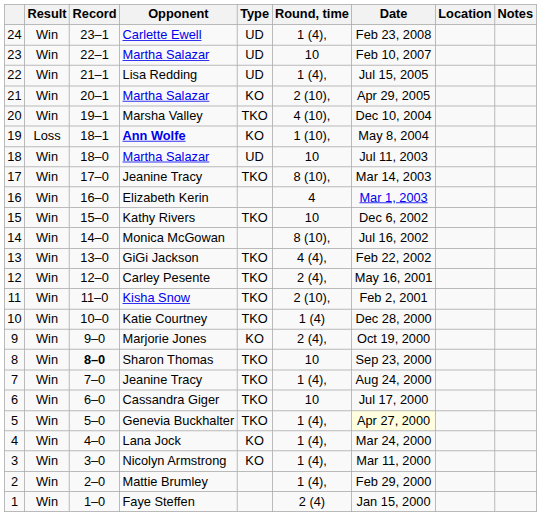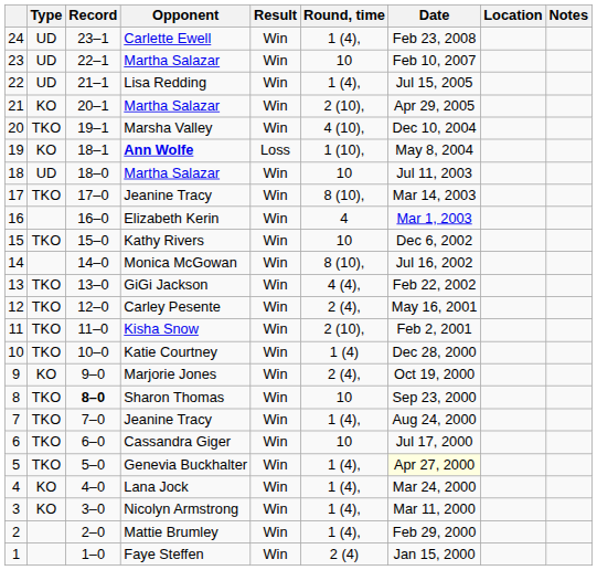 <table class="wikitable" style="text-align:center">
 <tr>
 <th></th>
-<th>Result</th>
+<th>Type</th>
 <th>Record</th>
 <th>Opponent</th>
-<th>Type</th>
+<th>Result</th>
 <th>Round, time</th>
 <th>Date</th>
 <th>Location</th>
 <th>Notes</th>
 </tr>
 <tr>
 <td>24</td>
-<td>Win</td>
+<td>UD</td>
 <td>23–1</td>
 <td align=left> <a href='#'>Carlette Ewell</a></td>
-<td>UD</td>
+<td>Win</td>
 <td>1 (4), </td>
 <td>Feb 23, 2008</td>
 <td align=left></td>
 <td></td>
 </tr>
 <tr>
 <td>23</td>
-<td>Win</td>
+<td>UD</td>
 <td>22–1</td>
 <td align=left> <a href='#'>Martha Salazar</a></td>
-<td>UD</td>
+<td>Win</td>
 <td>10</td>
 <td>Feb 10, 2007</td>
 <td align=left></td>
 <td align=left></td>
 </tr>
 <tr>
 <td>22</td>
-<td>Win</td>
+<td>UD</td>
 <td>21–1</td>
 <td align=left> Lisa Redding</td>
-<td>UD</td>
+<td>Win</td>
 <td>1 (4), </td>
 <td>Jul 15, 2005</td>
 <td align=left></td>
 <td align=left></td>
 </tr>
 <tr>
 <td>21</td>
-<td>Win</td>
+<td>KO</td>
 <td>20–1</td>
 <td align=left> <a href='#'>Martha Salazar</a></td>
-<td>KO</td>
+<td>Win</td>
 <td>2 (10), </td>
 <td>Apr 29, 2005</td>
 <td align=left></td>
 <td align=left></td>
 </tr>
 <tr>
 <td>20</td>
-<td>Win</td>
+<td>TKO</td>
 <td>19–1</td>
 <td align=left> Marsha Valley</td>
-<td>TKO</td>
+<td>Win</td>
 <td>4 (10), </td>
 <td>Dec 10, 2004</td>
 <td align=left></td>
 <td></td>
 </tr>
 <tr>
 <td>19</td>
-<td>Loss</td>
+<td>KO</td>
 <td>18–1</td>
 <td align=left><strong> <a href='#'>Ann Wolfe</a></strong></td>
-<td>KO</td>
+<td>Loss</td>
 <td>1 (10), </td>
 <td>May 8, 2004</td>
 <td align=left></td>
 <td align=left></td>
 </tr>
 <tr>
 <td>18</td>
-<td>Win</td>
+<td>UD</td>
 <td>18–0</td>
 <td align=left> <a href='#'>Martha Salazar</a></td>
-<td>UD</td>
+<td>Win</td>
 <td>10</td>
 <td>Jul 11, 2003</td>
 <td align=left></td>
 <td align=left></td>
 </tr>
 <tr>
 <td>17</td>
-<td>Win</td>
+<td>TKO</td>
 <td>17–0</td>
 <td align=left> Jeanine Tracy</td>
-<td>TKO</td>
+<td>Win</td>
 <td>8 (10), </td>
 <td>Mar 14, 2003</td>
 <td align=left></td>
 <td></td>
 </tr>
 <tr>
 <td>16</td>
-<td>Win</td>
+<td></td>
 <td>16–0</td>
 <td align=left> Elizabeth Kerin</td>
-<td></td>
+<td>Win</td>
 <td>4</td>
 <td><a href='#'>Mar 1, 2003</a></td>
 <td align=left></td>
 <td></td>
 </tr>
 <tr>
 <td>15</td>
-<td>Win</td>
+<td>TKO</td>
 <td>15–0</td>
 <td align=left> Kathy Rivers</td>
-<td>TKO</td>
+<td>Win</td>
 <td>10</td>
 <td>Dec 6, 2002</td>
 <td align=left></td>
 <td align=left></td>
 </tr>
 <tr>
 <td>14</td>
-<td>Win</td>
+<td></td>
 <td>14–0</td>
 <td align=left> Monica McGowan</td>
-<td></td>
+<td>Win</td>
 <td>8 (10), </td>
 <td>Jul 16, 2002</td>
 <td align=left></td>
 <td align=left></td>
 </tr>
 <tr>
 <td>13</td>
-<td>Win</td>
+<td>TKO</td>
 <td>13–0</td>
 <td align=left> GiGi Jackson</td>
-<td>TKO</td>
+<td>Win</td>
 <td>4 (4), </td>
 <td>Feb 22, 2002</td>
 <td align=left></td>
 <td></td>
 </tr>
 <tr>
 <td>12</td>
-<td>Win</td>
+<td>TKO</td>
 <td>12–0</td>
 <td align=left> Carley Pesente</td>
-<td>TKO</td>
+<td>Win</td>
 <td>2 (4), </td>
 <td>May 16, 2001</td>
 <td align=left></td>
 <td></td>
 </tr>
 <tr>
 <td>11</td>
-<td>Win</td>
+<td>TKO</td>
 <td>11–0</td>
 <td align=left> <a href='#'>Kisha Snow</a></td>
-<td>TKO</td>
+<td>Win</td>
 <td>2 (10), </td>
 <td>Feb 2, 2001</td>
 <td align=left></td>
 <td></td>
 </tr>
 <tr>
 <td>10</td>
-<td>Win</td>
+<td>TKO</td>
 <td>10–0</td>
 <td align=left> Katie Courtney</td>
-<td>TKO</td>
+<td>Win</td>
 <td>1 (4)</td>
 <td>Dec 28, 2000</td>
 <td align=left></td>
 <td></td>
 </tr>
 <tr>
 <td>9</td>
-<td>Win</td>
+<td>KO</td>
 <td>9–0</td>
 <td align=left> Marjorie Jones</td>
-<td>KO</td>
+<td>Win</td>
 <td>2 (4), </td>
 <td>Oct 19, 2000</td>
 <td align=left></td>
 <td></td>
 </tr>
 <tr>
 <td>8</td>
-<td>Win</td>
+<td>TKO</td>
 <td><strong>8–0</strong></td>
 <td align=left> Sharon Thomas</td>
-<td>TKO</td>
+<td>Win</td>
 <td>10</td>
 <td>Sep 23, 2000</td>
 <td align=left></td>
 <td></td>
 </tr>
 <tr>
 <td>7</td>
-<td>Win</td>
+<td>TKO</td>
 <td>7–0</td>
 <td align=left> Jeanine Tracy</td>
-<td>TKO</td>
+<td>Win</td>
 <td>1 (4), </td>
 <td>Aug 24, 2000</td>
 <td align=left></td>
 <td></td>
 </tr>
 <tr>
 <td>6</td>
-<td>Win</td>
+<td>TKO</td>
 <td>6–0</td>
 <td align=left> Cassandra Giger</td>
-<td>TKO</td>
+<td>Win</td>
 <td>10</td>
 <td>Jul 17, 2000</td>
 <td align=left></td>
 <td></td>
 </tr>
 <tr>
 <td>5</td>
-<td>Win</td>
+<td>TKO</td>
 <td>5–0</td>
 <td align=left> Genevia Buckhalter</td>
-<td>TKO</td>
+<td>Win</td>
 <td>1 (4), </td>
 <td style="background: lightyellow;">Apr 27, 2000</td>
 <td align=left></td>
 <td></td>
 </tr>
 <tr>
 <td>4</td>
-<td>Win</td>
+<td>KO</td>
 <td>4–0</td>
 <td align=left> Lana Jock</td>
-<td>KO</td>
+<td>Win</td>
 <td>1 (4), </td>
 <td>Mar 24, 2000</td>
 <td align=left></td>
 <td></td>
 </tr>
 <tr>
 <td>3</td>
-<td>Win</td>
+<td>KO</td>
 <td>3–0</td>
 <td align=left> Nicolyn Armstrong</td>
-<td>KO</td>
+<td>Win</td>
 <td>1 (4), </td>
 <td>Mar 11, 2000</td>
 <td align=left></td>
 <td></td>
 </tr>
 <tr>
 <td>2</td>
-<td>Win</td>
+<td></td>
 <td>2–0</td>
 <td align=left> Mattie Brumley</td>
-<td></td>
+<td>Win</td>
 <td>1 (4), </td>
 <td>Feb 29, 2000</td>
 <td align=left></td>
 <td></td>
 </tr>
 <tr>
 <td>1</td>
-<td>Win</td>
+<td></td>
 <td>1–0</td>
 <td align=left> Faye Steffen</td>
-<td></td>
+<td>Win</td>
 <td>2 (4)</td>
 <td>Jan 15, 2000</td>
 <td align=left></td>
 <td></td>
 </tr>
 </table>
